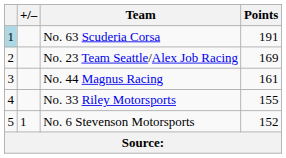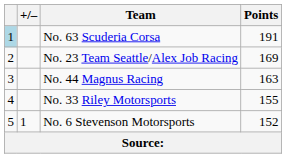 <table class="wikitable" style="font-size: 95%;">
 <tr>
 <th scope="col"></th>
 <th scope="col">+/–</th>
 <th scope="col">Team</th>
 <th scope="col">Points</th>
 </tr>
 <tr>
 <td align=center style="background: lightblue;">1</td>
 <td align="left"></td>
 <td> No. 63 <a href='#'>Scuderia Corsa</a></td>
 <td align=right>191</td>
 </tr>
 <tr>
 <td align=center>2</td>
 <td align="left"></td>
 <td> No. 23 <a href='#'>Team Seattle</a>/<a href='#'>Alex Job Racing</a></td>
 <td align=right>169</td>
 </tr>
 <tr>
 <td align=center>3</td>
 <td align="left"></td>
 <td> No. 44 <a href='#'>Magnus Racing</a></td>
-<td align=right>161</td>
+<td align=right>163</td>
 </tr>
 <tr>
 <td align=center>4</td>
 <td align="left"></td>
 <td> No. 33 <a href='#'>Riley Motorsports</a></td>
 <td align=right>155</td>
 </tr>
 <tr>
 <td align=center>5</td>
 <td align="left"> 1</td>
 <td> No. 6 Stevenson Motorsports</td>
 <td align=right>152</td>
 </tr>
 <tr>
 <th colspan=5>Source:</th>
 </tr>
 </table>
